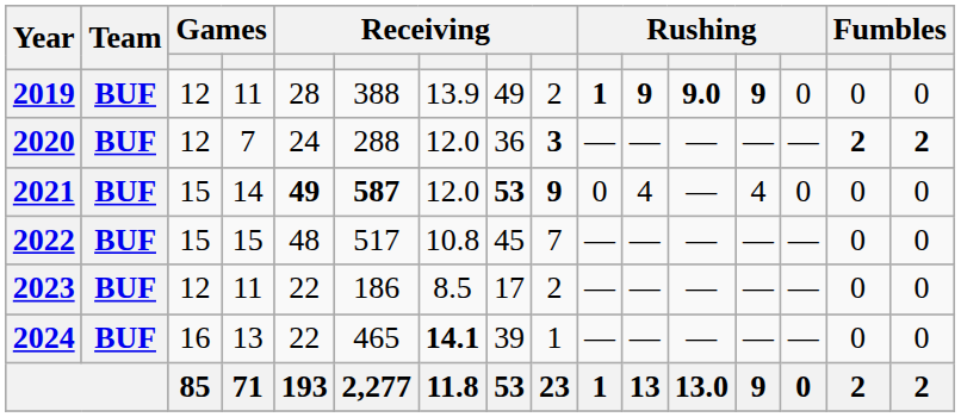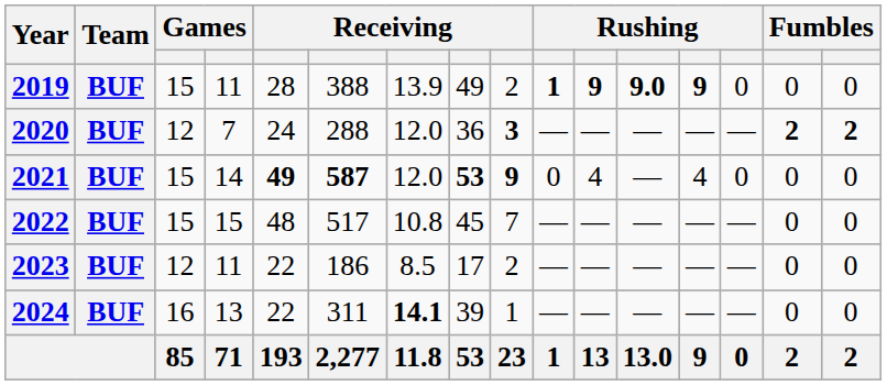 <table class= "wikitable" style="text-align:center;">
 <tr>
 <th rowspan="2">Year</th>
 <th rowspan="2">Team</th>
 <th colspan="2">Games</th>
 <th colspan="5">Receiving</th>
 <th colspan="5">Rushing</th>
 <th colspan="2">Fumbles</th>
 </tr>
 <tr>
 <th></th>
 <th></th>
 <th></th>
 <th></th>
 <th></th>
 <th></th>
 <th></th>
 <th></th>
 <th></th>
 <th></th>
 <th></th>
 <th></th>
 <th></th>
 <th></th>
 </tr>
 <tr>
 <th><a href='#'>2019</a></th>
 <th><a href='#'>BUF</a></th>
-<td>12</td>
+<td>15</td>
 <td>11</td>
 <td>28</td>
 <td>388</td>
 <td>13.9</td>
 <td>49</td>
 <td>2</td>
 <td><strong>1</strong></td>
 <td><strong>9</strong></td>
 <td><strong>9.0</strong></td>
 <td><strong>9</strong></td>
 <td>0</td>
 <td>0</td>
 <td>0</td>
 </tr>
 <tr>
 <th><a href='#'>2020</a></th>
 <th><a href='#'>BUF</a></th>
 <td>12</td>
 <td>7</td>
 <td>24</td>
 <td>288</td>
 <td>12.0</td>
 <td>36</td>
 <td><strong>3</strong></td>
 <td>—</td>
 <td>—</td>
 <td>—</td>
 <td>—</td>
 <td>—</td>
 <td><strong>2</strong></td>
 <td><strong>2</strong></td>
 </tr>
 <tr>
 <th><a href='#'>2021</a></th>
 <th><a href='#'>BUF</a></th>
 <td>15</td>
 <td>14</td>
 <td><strong>49</strong></td>
 <td><strong>587</strong></td>
 <td>12.0</td>
 <td><strong>53</strong></td>
 <td><strong>9</strong></td>
 <td>0</td>
 <td>4</td>
 <td>—</td>
 <td>4</td>
 <td>0</td>
 <td>0</td>
 <td>0</td>
 </tr>
 <tr>
 <th><a href='#'>2022</a></th>
 <th><a href='#'>BUF</a></th>
 <td>15</td>
 <td>15</td>
 <td>48</td>
 <td>517</td>
 <td>10.8</td>
 <td>45</td>
 <td>7</td>
 <td>—</td>
 <td>—</td>
 <td>—</td>
 <td>—</td>
 <td>—</td>
 <td>0</td>
 <td>0</td>
 </tr>
 <tr>
 <th><a href='#'>2023</a></th>
 <th><a href='#'>BUF</a></th>
 <td>12</td>
 <td>11</td>
 <td>22</td>
 <td>186</td>
 <td>8.5</td>
 <td>17</td>
 <td>2</td>
 <td>—</td>
 <td>—</td>
 <td>—</td>
 <td>—</td>
 <td>—</td>
 <td>0</td>
 <td>0</td>
 </tr>
 <tr>
 <th><a href='#'>2024</a></th>
 <th><a href='#'>BUF</a></th>
 <td>16</td>
 <td>13</td>
 <td>22</td>
-<td>465</td>
+<td>311</td>
 <td><strong>14.1</strong></td>
 <td>39</td>
 <td>1</td>
 <td>—</td>
 <td>—</td>
 <td>—</td>
 <td>—</td>
 <td>—</td>
 <td>0</td>
 <td>0</td>
 </tr>
 <tr>
 <th colspan="2"></th>
 <th>85</th>
 <th>71</th>
 <th>193</th>
 <th>2,277</th>
 <th>11.8</th>
 <th>53</th>
 <th>23</th>
 <th>1</th>
 <th>13</th>
 <th>13.0</th>
 <th>9</th>
 <th>0</th>
 <th>2</th>
 <th>2</th>
 </tr>
 </table>
